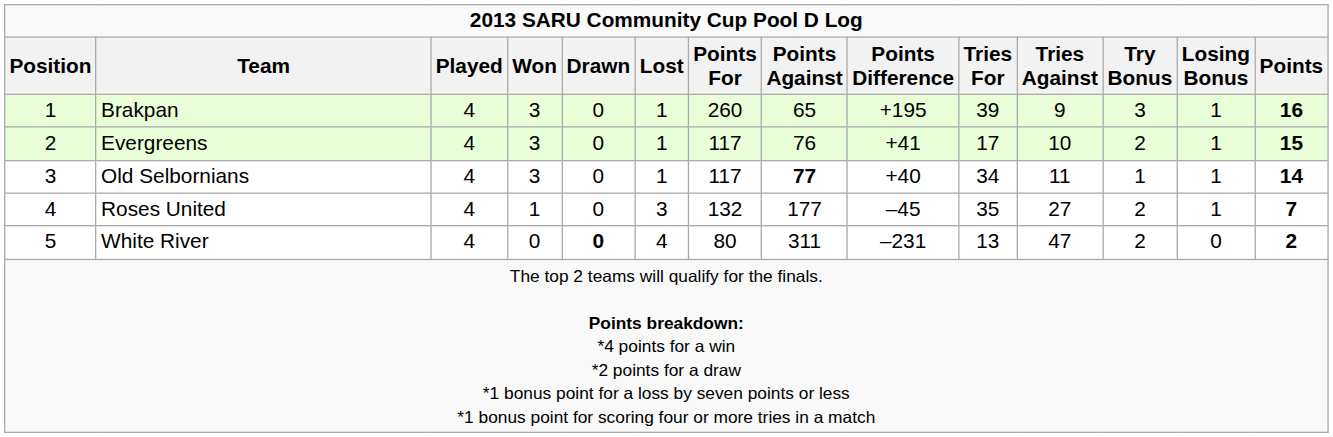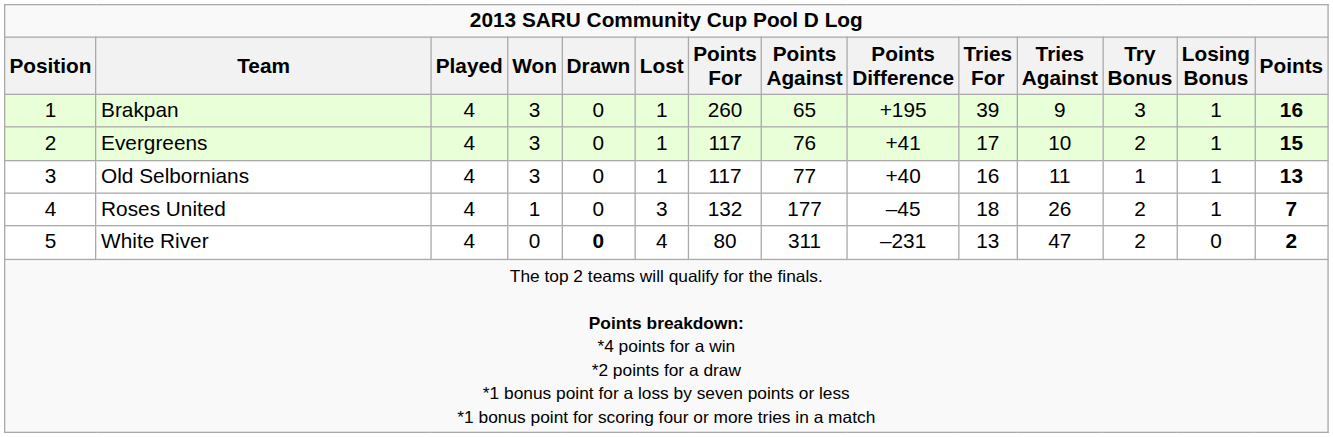 <table class="wikitable" style="text-align: center;">
 <tr>
 <td colspan="14" cellpadding="0" cellspacing="0"><strong>2013 SARU Community Cup Pool D Log</strong></td>
 </tr>
 <tr>
 <th bgcolor="#efefef" width="20">Position</th>
 <th bgcolor="#efefef" width="250">Team</th>
 <th bgcolor="#efefef" width="20">Played</th>
 <th bgcolor="#efefef" width="20">Won</th>
 <th bgcolor="#efefef" width="20">Drawn</th>
 <th bgcolor="#efefef" width="20">Lost</th>
 <th bgcolor="#efefef" width="20">Points For</th>
 <th bgcolor="#efefef" width="20">Points Against</th>
 <th bgcolor="#efefef" width="20">Points Difference</th>
 <th bgcolor="#efefef" width="20">Tries For</th>
 <th bgcolor="#efefef" width="20">Tries Against</th>
 <th bgcolor="#efefef" width="20">Try Bonus</th>
 <th bgcolor="#efefef" width="20">Losing Bonus</th>
 <th bgcolor="#efefef" width="20">Points<br></th>
 </tr>
 <tr bgcolor=#E8FFD8>
 <td>1</td>
 <td align=left>Brakpan</td>
 <td>4</td>
 <td>3</td>
 <td>0</td>
 <td>1</td>
 <td>260</td>
 <td>65</td>
 <td>+195</td>
 <td>39</td>
 <td>9</td>
 <td>3</td>
 <td>1</td>
 <td><strong>16</strong></td>
 </tr>
 <tr bgcolor=#E8FFD8>
 <td>2</td>
 <td align=left>Evergreens</td>
 <td>4</td>
 <td>3</td>
 <td>0</td>
 <td>1</td>
 <td>117</td>
 <td>76</td>
 <td>+41</td>
 <td>17</td>
 <td>10</td>
 <td>2</td>
 <td>1</td>
 <td><strong>15</strong></td>
 </tr>
 <tr bgcolor=#FFFFFF>
 <td>3</td>
 <td align=left>Old Selbornians</td>
 <td>4</td>
 <td>3</td>
 <td>0</td>
 <td>1</td>
 <td>117</td>
-<td><strong>77</strong></td>
+<td>77</td>
 <td>+40</td>
-<td>34</td>
+<td>16</td>
 <td>11</td>
 <td>1</td>
 <td>1</td>
-<td><strong>14</strong></td>
+<td><strong>13</strong></td>
 </tr>
 <tr bgcolor=#FFFFFF>
 <td>4</td>
 <td align=left>Roses United</td>
 <td>4</td>
 <td>1</td>
 <td>0</td>
 <td>3</td>
 <td>132</td>
 <td>177</td>
 <td>–45</td>
-<td>35</td>
-<td>27</td>
+<td>18</td>
+<td>26</td>
 <td>2</td>
 <td>1</td>
 <td><strong>7</strong></td>
 </tr>
 <tr bgcolor=#FFFFFF>
 <td>5</td>
 <td align=left>White River</td>
 <td>4</td>
 <td>0</td>
 <td><strong>0</strong></td>
 <td>4</td>
 <td>80</td>
 <td>311</td>
 <td>–231</td>
 <td>13</td>
 <td>47</td>
 <td>2</td>
 <td>0</td>
 <td><strong>2</strong></td>
 </tr>
 <tr |align=left|>
 <td colspan="14" style="border:0px"><small>The top 2 teams will qualify for the finals.<br><br><strong>Points breakdown:</strong><br>*4 points for a win<br>*2 points for a draw<br>*1 bonus point for a loss by seven points or less<br>*1 bonus point for scoring four or more tries in a match</small></td>
 </tr>
 </table>
